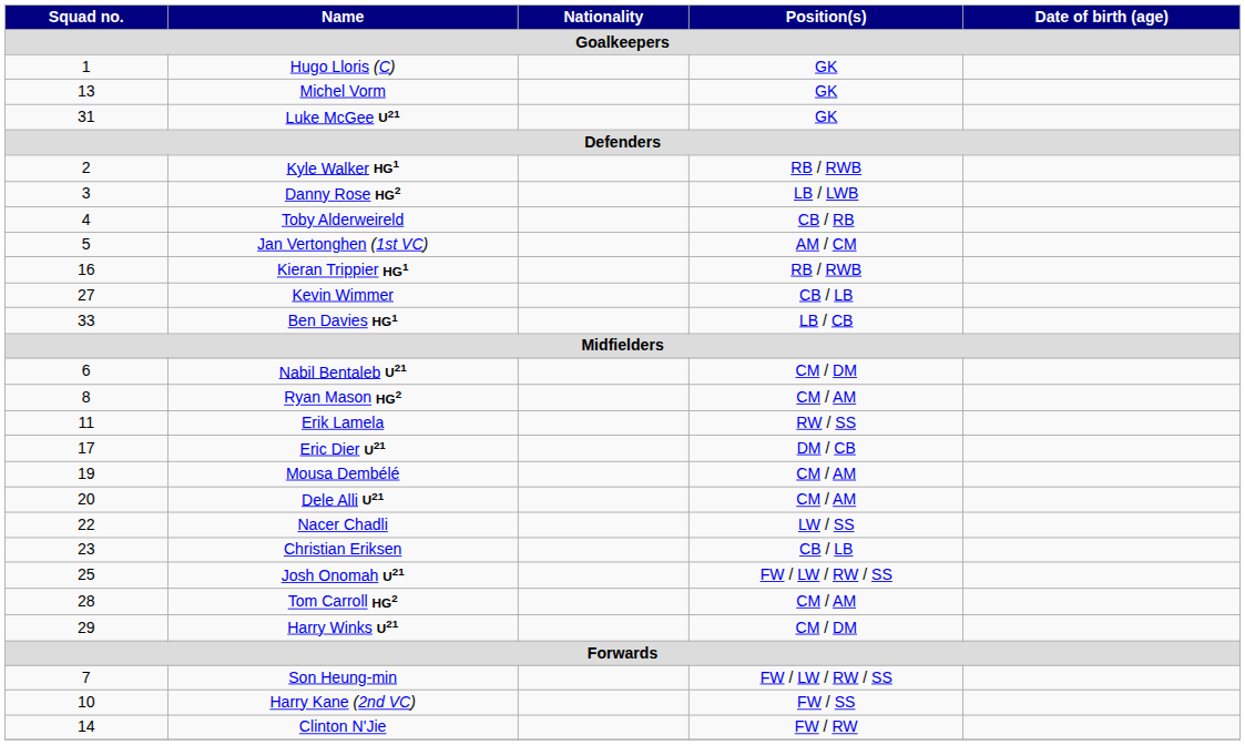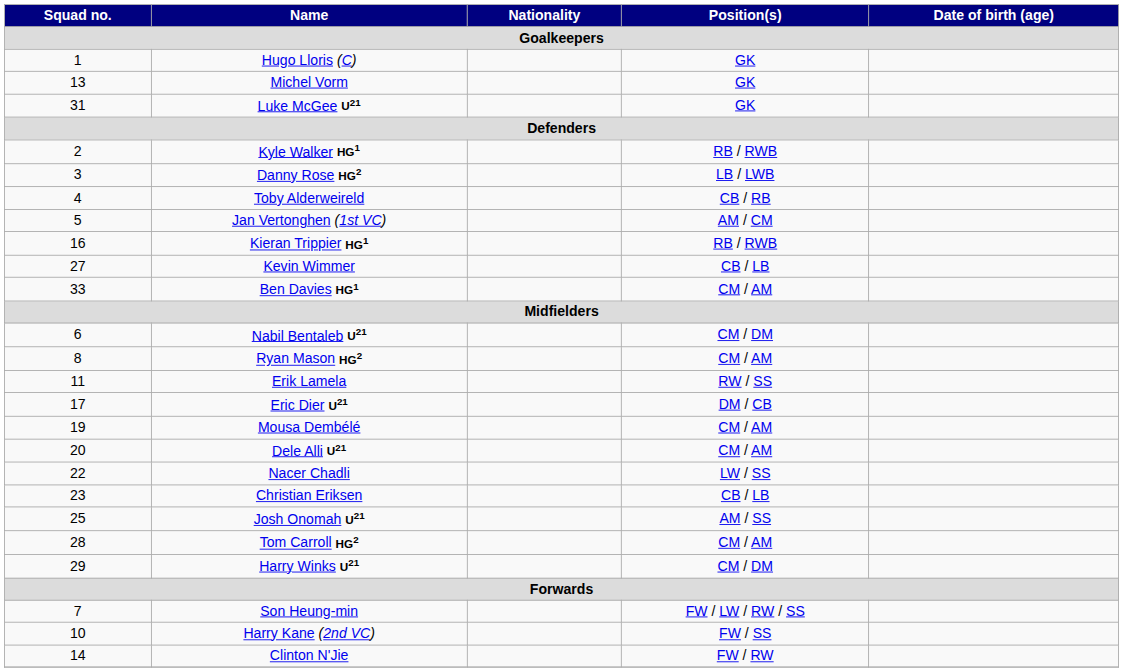 <table class="wikitable" style="text-align:center;width:80%">
 <tr>
 <th style="background:#000080; color:white; text-align:center;">Squad no.</th>
 <th style="background:#000080; color:white; text-align:center;">Name</th>
 <th style="background:#000080; color:white; text-align:center;">Nationality</th>
 <th style="background:#000080; color:white; text-align:center;">Position(s)</th>
 <th style="background:#000080; color:white; text-align:center;">Date of birth (age)</th>
 </tr>
 <tr>
 <th colspan="5" style="background:#dcdcdc; text-align:center;">Goalkeepers</th>
 </tr>
 <tr>
 <td>1</td>
 <td><a href='#'>Hugo Lloris</a> <em>(<a href='#'>C</a>)</em></td>
 <td></td>
 <td><a href='#'>GK</a></td>
 <td></td>
 </tr>
 <tr>
 <td>13</td>
 <td><a href='#'>Michel Vorm</a></td>
 <td></td>
 <td><a href='#'>GK</a></td>
 <td></td>
 </tr>
 <tr>
 <td>31</td>
 <td><a href='#'>Luke McGee</a> <small><strong>U</strong><sup><strong>21</strong></sup></small></td>
 <td></td>
 <td><a href='#'>GK</a></td>
 <td></td>
 </tr>
 <tr>
 <th colspan="5" style="background:#dcdcdc; text-align:center;">Defenders</th>
 </tr>
 <tr>
 <td>2</td>
 <td><a href='#'>Kyle Walker</a> <small><strong>HG</strong><sup><strong>1</strong></sup></small></td>
 <td></td>
 <td><a href='#'>RB</a> / <a href='#'>RWB</a></td>
 <td></td>
 </tr>
 <tr>
 <td>3</td>
 <td><a href='#'>Danny Rose</a> <small><strong>HG</strong><sup><strong>2</strong></sup></small></td>
 <td></td>
 <td><a href='#'>LB</a> / <a href='#'>LWB</a></td>
 <td></td>
 </tr>
 <tr>
 <td>4</td>
 <td><a href='#'>Toby Alderweireld</a></td>
 <td></td>
 <td><a href='#'>CB</a> / <a href='#'>RB</a></td>
 <td></td>
 </tr>
 <tr>
 <td>5</td>
 <td><a href='#'>Jan Vertonghen</a> <em>(<a href='#'>1st VC</a>)</em></td>
 <td></td>
 <td><a href='#'>AM</a> / <a href='#'>CM</a></td>
 <td></td>
 </tr>
 <tr>
 <td>16</td>
 <td><a href='#'>Kieran Trippier</a> <small><strong>HG</strong><sup><strong>1</strong></sup></small></td>
 <td></td>
 <td><a href='#'>RB</a> / <a href='#'>RWB</a></td>
 <td></td>
 </tr>
 <tr>
 <td>27</td>
 <td><a href='#'>Kevin Wimmer</a></td>
 <td></td>
 <td><a href='#'>CB</a> / <a href='#'>LB</a></td>
 <td></td>
 </tr>
 <tr>
 <td>33</td>
 <td><a href='#'>Ben Davies</a> <small><strong>HG</strong><sup><strong>1</strong></sup></small></td>
 <td></td>
-<td><a href='#'>LB</a> / <a href='#'>CB</a></td>
+<td><a href='#'>CM</a> / <a href='#'>AM</a></td>
 <td></td>
 </tr>
 <tr>
 <th colspan="5" style="background:#dcdcdc; text-align:center;">Midfielders</th>
 </tr>
 <tr>
 <td>6</td>
 <td><a href='#'>Nabil Bentaleb</a> <small><strong>U</strong><sup><strong>21</strong></sup></small></td>
 <td></td>
 <td><a href='#'>CM</a> / <a href='#'>DM</a></td>
 <td></td>
 </tr>
 <tr>
 <td>8</td>
 <td><a href='#'>Ryan Mason</a> <small><strong>HG</strong><sup><strong>2</strong></sup></small></td>
 <td></td>
 <td><a href='#'>CM</a> / <a href='#'>AM</a></td>
 <td></td>
 </tr>
 <tr>
 <td>11</td>
 <td><a href='#'>Erik Lamela</a></td>
 <td></td>
 <td><a href='#'>RW</a> / <a href='#'>SS</a></td>
 <td></td>
 </tr>
 <tr>
 <td>17</td>
 <td><a href='#'>Eric Dier</a> <small> <strong>U</strong><sup><strong>21</strong></sup></small></td>
 <td></td>
 <td><a href='#'>DM</a> / <a href='#'>CB</a></td>
 <td></td>
 </tr>
 <tr>
 <td>19</td>
 <td><a href='#'>Mousa Dembélé</a></td>
 <td></td>
 <td><a href='#'>CM</a> / <a href='#'>AM</a></td>
 <td></td>
 </tr>
 <tr>
 <td>20</td>
 <td><a href='#'>Dele Alli</a> <small><strong>U</strong><sup><strong>21</strong></sup></small></td>
 <td></td>
 <td><a href='#'>CM</a> / <a href='#'>AM</a></td>
 <td></td>
 </tr>
 <tr>
 <td>22</td>
 <td><a href='#'>Nacer Chadli</a></td>
 <td></td>
 <td><a href='#'>LW</a> / <a href='#'>SS</a></td>
 <td></td>
 </tr>
 <tr>
 <td>23</td>
 <td><a href='#'>Christian Eriksen</a></td>
 <td></td>
 <td><a href='#'>CB</a> / <a href='#'>LB</a></td>
 <td></td>
 </tr>
 <tr>
 <td>25</td>
 <td><a href='#'>Josh Onomah</a> <small><strong>U</strong><sup><strong>21</strong></sup></small></td>
 <td></td>
-<td><a href='#'>FW</a> / <a href='#'>LW</a> / <a href='#'>RW</a> / <a href='#'>SS</a></td>
+<td><a href='#'>AM</a> / <a href='#'>SS</a></td>
 <td></td>
 </tr>
 <tr>
 <td>28</td>
 <td><a href='#'>Tom Carroll</a> <small><strong>HG</strong><sup><strong>2</strong></sup></small></td>
 <td></td>
 <td><a href='#'>CM</a> / <a href='#'>AM</a></td>
 <td></td>
 </tr>
 <tr>
 <td>29</td>
 <td><a href='#'>Harry Winks</a> <small><strong>U</strong><sup><strong>21</strong></sup></small></td>
 <td></td>
 <td><a href='#'>CM</a> / <a href='#'>DM</a></td>
 <td></td>
 </tr>
 <tr>
 <th colspan="12" style="background:#dcdcdc; text-align:center;">Forwards</th>
 </tr>
 <tr>
 <td>7</td>
 <td><a href='#'>Son Heung-min</a></td>
 <td></td>
 <td><a href='#'>FW</a> / <a href='#'>LW</a> / <a href='#'>RW</a> / <a href='#'>SS</a></td>
 <td></td>
 </tr>
 <tr>
 <td>10</td>
 <td><a href='#'>Harry Kane</a> <em>(<a href='#'>2nd VC</a>)</em></td>
 <td></td>
 <td><a href='#'>FW</a> / <a href='#'>SS</a></td>
 <td></td>
 </tr>
 <tr>
 <td>14</td>
 <td><a href='#'>Clinton N'Jie</a></td>
 <td></td>
 <td><a href='#'>FW</a> / <a href='#'>RW</a></td>
 <td></td>
 </tr>
 <tr>
 </tr>
 </table>
